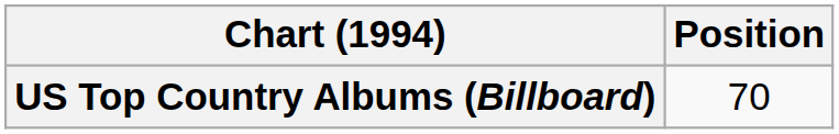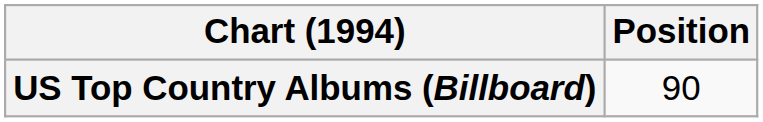 <table class="wikitable plainrowheaders" style="text-align:center">
 <tr>
 <th scope="col">Chart (1994)</th>
 <th scope="col">Position</th>
 </tr>
 <tr>
 <th scope="row">US Top Country Albums (<em>Billboard</em>)</th>
-<td>70</td>
+<td>90</td>
 </tr>
 </table>
